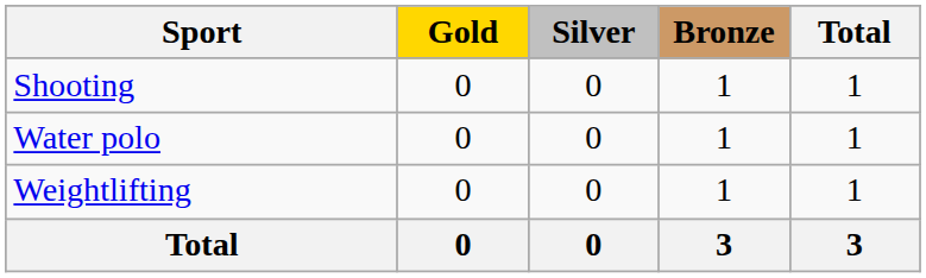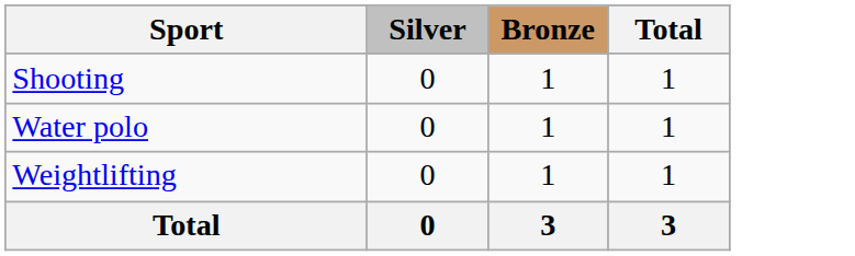 <table class="wikitable sortable" style="text-align:center;">
 <tr>
 <th width=180>Sport</th>
-<th scope="col" style="background:gold; width:55px;">Gold</th>
 <th scope="col" style="background:silver; width:55px;">Silver</th>
 <th scope="col" style="background:#cc9966; width:55px;">Bronze</th>
 <th width=55>Total</th>
 </tr>
 <tr>
 <td align=left><a href='#'>Shooting</a></td>
 <td>0</td>
-<td>0</td>
 <td>1</td>
 <td>1</td>
 </tr>
 <tr>
 <td align=left><a href='#'>Water polo</a></td>
-<td>0</td>
 <td>0</td>
 <td>1</td>
 <td>1</td>
 </tr>
 <tr>
 <td align=left><a href='#'>Weightlifting</a></td>
 <td>0</td>
-<td>0</td>
 <td>1</td>
 <td>1</td>
 </tr>
 <tr class="sortbottom">
 <th>Total</th>
 <th>0</th>
-<th>0</th>
 <th>3</th>
 <th>3</th>
 </tr>
 </table>
